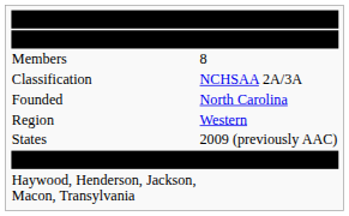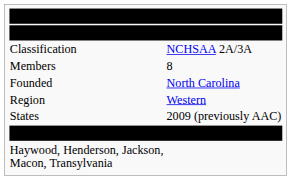 <table class="infobox">
 <tr>
 <th colspan="2" align=center bgcolor="#000000"><span><strong>Western North Carolina Athletic Conference</strong></span></th>
 </tr>
 <tr>
 <th colspan="2" align=center bgcolor="#000000"><span><strong>Data</strong></span></th>
 </tr>
 <tr>
+<td>Classification</td>
+<td><a href='#'>NCHSAA</a> 2A/3A</td>
+</tr>
+<tr>
 <td>Members</td>
 <td>8</td>
-</tr>
-<tr>
-<td>Classification</td>
-<td><a href='#'>NCHSAA</a> 2A/3A</td>
 </tr>
 <tr>
 <td>Founded</td>
 <td><a href='#'>North Carolina</a></td>
 </tr>
 <tr>
 <td>Region</td>
 <td><a href='#'>Western</a></td>
 </tr>
 <tr>
 <td>States</td>
 <td>2009 (previously AAC)</td>
 </tr>
 <tr>
 <th colspan="2" align=center bgcolor="#000000"><span><strong>Counties</strong></span></th>
 </tr>
 <tr>
 <td>Haywood, Henderson, Jackson,<br>Macon, Transylvania</td>
 </tr>
 </table>
